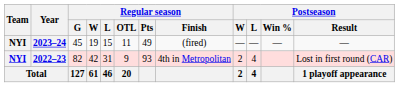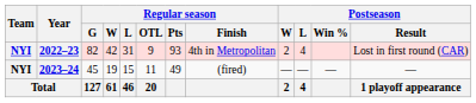 <table class="wikitable" style="font-size:95%; text-align:center;">
 <tr>
 <th rowspan="2">Team</th>
 <th rowspan="2">Year</th>
 <th colspan="6"><a href='#'>Regular season</a></th>
 <th colspan="4"><a href='#'>Postseason</a></th>
 </tr>
 <tr>
 <th>G</th>
 <th>W</th>
 <th>L</th>
 <th>OTL</th>
 <th>Pts</th>
 <th>Finish</th>
 <th>W</th>
 <th>L</th>
 <th>Win %</th>
 <th>Result</th>
 </tr>
-<tr>
-<th>NYI</th>
-<th><a href='#'>2023–24</a></th>
-<td>45</td>
-<td>19</td>
-<td>15</td>
-<td>11</td>
-<td>49</td>
-<td>(fired)</td>
-<td>—</td>
-<td>—</td>
-<td>—</td>
-<td>—</td>
-</tr>
 <tr style="background:#fdd;">
 <th><a href='#'>NYI</a></th>
 <th><a href='#'>2022–23</a></th>
 <td>82</td>
 <td>42</td>
 <td>31</td>
 <td>9</td>
 <td>93</td>
 <td>4th in <a href='#'>Metropolitan</a></td>
 <td>2</td>
 <td>4</td>
 <td></td>
 <td>Lost in first round (<a href='#'>CAR</a>)</td>
 </tr>
 <tr>
+<th>NYI</th>
+<th><a href='#'>2023–24</a></th>
+<td>45</td>
+<td>19</td>
+<td>15</td>
+<td>11</td>
+<td>49</td>
+<td>(fired)</td>
+<td>—</td>
+<td>—</td>
+<td>—</td>
+<td>—</td>
+</tr>
+<tr>
 <th colspan="2">Total</th>
 <th>127</th>
 <th>61</th>
 <th>46</th>
 <th>20</th>
 <th> </th>
 <th> </th>
 <th>2</th>
 <th>4</th>
 <th></th>
 <th>1 playoff appearance</th>
 </tr>
 </table>
